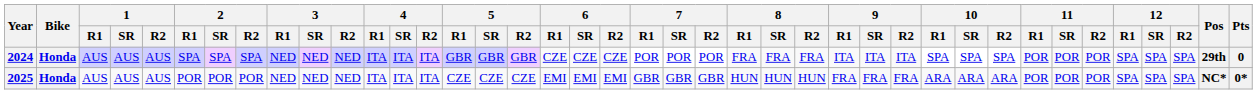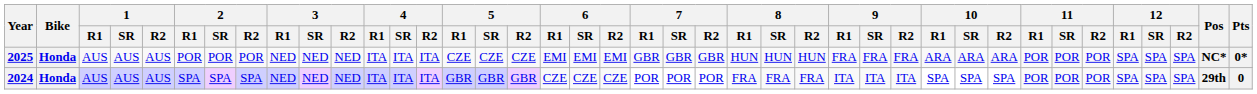 <table class="wikitable" style="text-align:center; font-size:90%">
 <tr>
 <th valign="middle" rowspan=2>Year</th>
 <th valign="middle" rowspan=2>Bike</th>
 <th colspan=3>1</th>
 <th colspan=3>2</th>
 <th colspan=3>3</th>
 <th colspan=3>4</th>
 <th colspan=3>5</th>
 <th colspan=3>6</th>
 <th colspan=3>7</th>
 <th colspan=3>8</th>
 <th colspan=3>9</th>
 <th colspan=3>10</th>
 <th colspan=3>11</th>
 <th colspan=3>12</th>
 <th rowspan=2>Pos</th>
 <th rowspan=2>Pts</th>
 </tr>
 <tr>
 <th>R1</th>
 <th>SR</th>
 <th>R2</th>
 <th>R1</th>
 <th>SR</th>
 <th>R2</th>
 <th>R1</th>
 <th>SR</th>
 <th>R2</th>
 <th>R1</th>
 <th>SR</th>
 <th>R2</th>
 <th>R1</th>
 <th>SR</th>
 <th>R2</th>
 <th>R1</th>
 <th>SR</th>
 <th>R2</th>
 <th>R1</th>
 <th>SR</th>
 <th>R2</th>
 <th>R1</th>
 <th>SR</th>
 <th>R2</th>
 <th>R1</th>
 <th>SR</th>
 <th>R2</th>
 <th>R1</th>
 <th>SR</th>
 <th>R2</th>
 <th>R1</th>
 <th>SR</th>
 <th>R2</th>
 <th>R1</th>
 <th>SR</th>
 <th>R2</th>
 </tr>
 <tr>
+<th><a href='#'>2025</a></th>
+<th><a href='#'>Honda</a></th>
+<td><a href='#'>AUS</a></td>
+<td><a href='#'>AUS</a></td>
+<td><a href='#'>AUS</a></td>
+<td><a href='#'>POR</a></td>
+<td><a href='#'>POR</a></td>
+<td><a href='#'>POR</a></td>
+<td><a href='#'>NED</a></td>
+<td><a href='#'>NED</a></td>
+<td><a href='#'>NED</a></td>
+<td><a href='#'>ITA</a></td>
+<td><a href='#'>ITA</a></td>
+<td><a href='#'>ITA</a></td>
+<td><a href='#'>CZE</a></td>
+<td><a href='#'>CZE</a></td>
+<td><a href='#'>CZE</a></td>
+<td><a href='#'>EMI</a></td>
+<td><a href='#'>EMI</a></td>
+<td><a href='#'>EMI</a></td>
+<td><a href='#'>GBR</a></td>
+<td><a href='#'>GBR</a></td>
+<td><a href='#'>GBR</a></td>
+<td><a href='#'>HUN</a></td>
+<td><a href='#'>HUN</a></td>
+<td><a href='#'>HUN</a></td>
+<td><a href='#'>FRA</a></td>
+<td><a href='#'>FRA</a></td>
+<td><a href='#'>FRA</a></td>
+<td><a href='#'>ARA</a></td>
+<td><a href='#'>ARA</a></td>
+<td><a href='#'>ARA</a></td>
+<td><a href='#'>POR</a></td>
+<td><a href='#'>POR</a></td>
+<td><a href='#'>POR</a></td>
+<td><a href='#'>SPA</a></td>
+<td><a href='#'>SPA</a></td>
+<td><a href='#'>SPA</a></td>
+<th>NC*</th>
+<th>0*</th>
+</tr>
+<tr>
 <th><a href='#'>2024</a></th>
 <th><a href='#'>Honda</a></th>
 <td style="background:#CFCFFF;"><a href='#'>AUS</a><br></td>
 <td style="background:#CFCFFF;"><a href='#'>AUS</a><br></td>
 <td style="background:#CFCFFF;"><a href='#'>AUS</a><br></td>
 <td style="background:#CFCFFF;"><a href='#'>SPA</a><br></td>
 <td style="background:#EFCFFF;"><a href='#'>SPA</a><br></td>
 <td style="background:#CFCFFF;"><a href='#'>SPA</a><br></td>
 <td style="background:#CFCFFF;"><a href='#'>NED</a><br></td>
 <td style="background:#EFCFFF;"><a href='#'>NED</a><br></td>
 <td style="background:#CFCFFF;"><a href='#'>NED</a><br></td>
 <td style="background:#CFCFFF;"><a href='#'>ITA</a><br></td>
 <td style="background:#CFCFFF;"><a href='#'>ITA</a><br></td>
 <td style="background:#EFCFFF;"><a href='#'>ITA</a><br></td>
 <td style="background:#CFCFFF;"><a href='#'>GBR</a><br></td>
 <td style="background:#CFCFFF;"><a href='#'>GBR</a><br></td>
 <td style="background:#EFCFFF;"><a href='#'>GBR</a><br></td>
 <td><a href='#'>CZE</a></td>
 <td><a href='#'>CZE</a></td>
 <td><a href='#'>CZE</a></td>
 <td style="background:#FFFFFF;"><a href='#'>POR</a><br></td>
 <td style="background:#FFFFFF;"><a href='#'>POR</a><br></td>
 <td style="background:#FFFFFF;"><a href='#'>POR</a><br></td>
 <td><a href='#'>FRA</a></td>
 <td><a href='#'>FRA</a></td>
 <td><a href='#'>FRA</a></td>
 <td><a href='#'>ITA</a></td>
 <td><a href='#'>ITA</a></td>
 <td><a href='#'>ITA</a></td>
 <td style="background:#FFFFFF;"><a href='#'>SPA</a><br></td>
 <td style="background:#FFFFFF;"><a href='#'>SPA</a><br></td>
 <td style="background:#FFFFFF;"><a href='#'>SPA</a><br></td>
 <td><a href='#'>POR</a></td>
 <td><a href='#'>POR</a></td>
 <td><a href='#'>POR</a></td>
 <td><a href='#'>SPA</a></td>
 <td><a href='#'>SPA</a></td>
 <td><a href='#'>SPA</a></td>
 <th>29th</th>
 <th>0</th>
 </tr>
-<tr>
-<th><a href='#'>2025</a></th>
-<th><a href='#'>Honda</a></th>
-<td><a href='#'>AUS</a></td>
-<td><a href='#'>AUS</a></td>
-<td><a href='#'>AUS</a></td>
-<td><a href='#'>POR</a></td>
-<td><a href='#'>POR</a></td>
-<td><a href='#'>POR</a></td>
-<td><a href='#'>NED</a></td>
-<td><a href='#'>NED</a></td>
-<td><a href='#'>NED</a></td>
-<td><a href='#'>ITA</a></td>
-<td><a href='#'>ITA</a></td>
-<td><a href='#'>ITA</a></td>
-<td><a href='#'>CZE</a></td>
-<td><a href='#'>CZE</a></td>
-<td><a href='#'>CZE</a></td>
-<td><a href='#'>EMI</a></td>
-<td><a href='#'>EMI</a></td>
-<td><a href='#'>EMI</a></td>
-<td><a href='#'>GBR</a></td>
-<td><a href='#'>GBR</a></td>
-<td><a href='#'>GBR</a></td>
-<td><a href='#'>HUN</a></td>
-<td><a href='#'>HUN</a></td>
-<td><a href='#'>HUN</a></td>
-<td><a href='#'>FRA</a></td>
-<td><a href='#'>FRA</a></td>
-<td><a href='#'>FRA</a></td>
-<td><a href='#'>ARA</a></td>
-<td><a href='#'>ARA</a></td>
-<td><a href='#'>ARA</a></td>
-<td><a href='#'>POR</a></td>
-<td><a href='#'>POR</a></td>
-<td><a href='#'>POR</a></td>
-<td><a href='#'>SPA</a></td>
-<td><a href='#'>SPA</a></td>
-<td><a href='#'>SPA</a></td>
-<th>NC*</th>
-<th>0*</th>
-</tr>
 </table>
